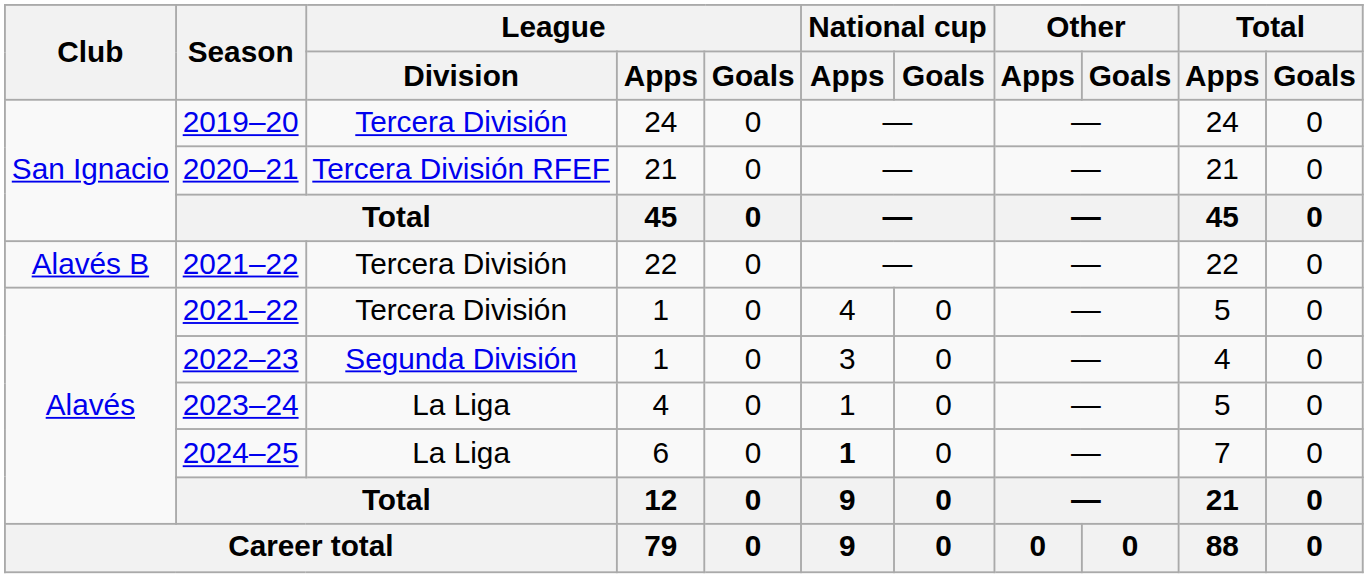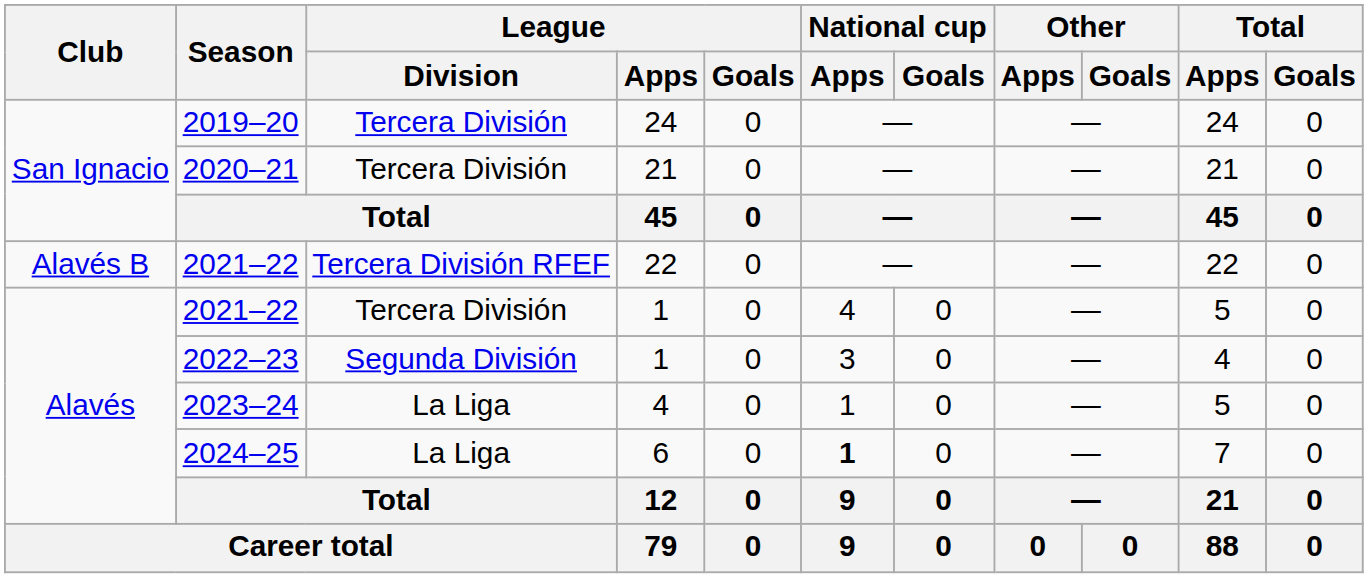 <table class="wikitable" style="text-align:center">
 <tr>
 <th rowspan="2">Club</th>
 <th rowspan="2">Season</th>
 <th colspan="3">League</th>
 <th colspan="2">National cup</th>
 <th colspan="2">Other</th>
 <th colspan="2">Total</th>
 </tr>
 <tr>
 <th>Division</th>
 <th>Apps</th>
 <th>Goals</th>
 <th>Apps</th>
 <th>Goals</th>
 <th>Apps</th>
 <th>Goals</th>
 <th>Apps</th>
 <th>Goals</th>
 </tr>
 <tr>
 <td rowspan="3"><a href='#'>San Ignacio</a></td>
 <td><a href='#'>2019–20</a></td>
 <td><a href='#'>Tercera División</a></td>
 <td>24</td>
 <td>0</td>
 <td colspan="2">—</td>
 <td colspan="2">—</td>
 <td>24</td>
 <td>0</td>
 </tr>
 <tr>
 <td><a href='#'>2020–21</a></td>
-<td><a href='#'>Tercera División RFEF</a></td>
+<td>Tercera División</td>
 <td>21</td>
 <td>0</td>
 <td colspan="2">—</td>
 <td colspan="2">—</td>
 <td>21</td>
 <td>0</td>
 </tr>
 <tr>
 <th colspan="2">Total</th>
 <th>45</th>
 <th>0</th>
 <th colspan="2">—</th>
 <th colspan="2">—</th>
 <th>45</th>
 <th>0</th>
 </tr>
 <tr>
 <td><a href='#'>Alavés B</a></td>
 <td><a href='#'>2021–22</a></td>
-<td>Tercera División</td>
+<td><a href='#'>Tercera División RFEF</a></td>
 <td>22</td>
 <td>0</td>
 <td colspan="2">—</td>
 <td colspan="2">—</td>
 <td>22</td>
 <td>0</td>
 </tr>
 <tr>
 <td rowspan="5"><a href='#'>Alavés</a></td>
 <td><a href='#'>2021–22</a></td>
 <td>Tercera División</td>
 <td>1</td>
 <td>0</td>
 <td>4</td>
 <td>0</td>
 <td colspan="2">—</td>
 <td>5</td>
 <td>0</td>
 </tr>
 <tr>
 <td><a href='#'>2022–23</a></td>
 <td><a href='#'>Segunda División</a></td>
 <td>1</td>
 <td>0</td>
 <td>3</td>
 <td>0</td>
 <td colspan="2">—</td>
 <td>4</td>
 <td>0</td>
 </tr>
 <tr>
 <td><a href='#'>2023–24</a></td>
 <td>La Liga</td>
 <td>4</td>
 <td>0</td>
 <td>1</td>
 <td>0</td>
 <td colspan="2">—</td>
 <td>5</td>
 <td>0</td>
 </tr>
 <tr>
 <td><a href='#'>2024–25</a></td>
 <td>La Liga</td>
 <td>6</td>
 <td>0</td>
 <td><strong>1</strong></td>
 <td>0</td>
 <td colspan="2">—</td>
 <td>7</td>
 <td>0</td>
 </tr>
 <tr>
 <th colspan="2">Total</th>
 <th>12</th>
 <th>0</th>
 <th>9</th>
 <th>0</th>
 <th colspan="2">—</th>
 <th>21</th>
 <th>0</th>
 </tr>
 <tr>
 <th colspan="3">Career total</th>
 <th>79</th>
 <th>0</th>
 <th>9</th>
 <th>0</th>
 <th>0</th>
 <th>0</th>
 <th>88</th>
 <th>0</th>
 </tr>
 </table>
